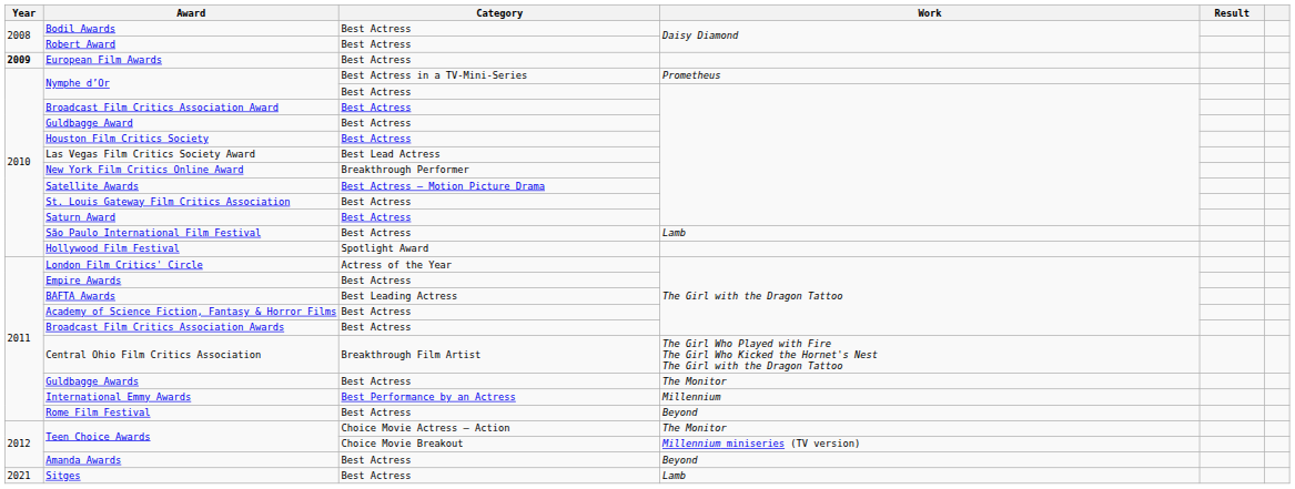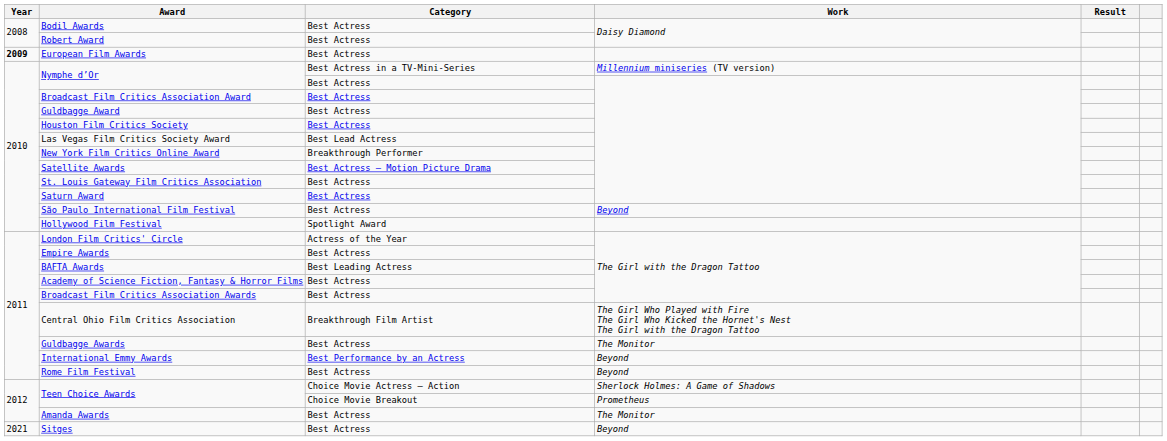 <table class="wikitable plainrowheaders sortable">
 <tr>
 <th style="width:3%;" scope="col">Year</th>
 <th style="width:23%;" scope="col">Award</th>
 <th style="width:25%;" scope="col">Category</th>
 <th>Work</th>
 <th style="width:5%;" scope="col">Result</th>
 <th style="width:2%;" scope="col"></th>
 </tr>
 <tr>
 <td rowspan="2">2008</td>
 <td><a href='#'>Bodil Awards</a></td>
 <td>Best Actress</td>
 <td rowspan="2"><em>Daisy Diamond</em></td>
 <td></td>
 <td></td>
 </tr>
 <tr>
 <td><a href='#'>Robert Award</a></td>
 <td>Best Actress</td>
 <td></td>
 <td></td>
 </tr>
 <tr>
 <td><strong>2009</strong></td>
 <td><a href='#'>European Film Awards</a></td>
 <td>Best Actress</td>
 <td><em></em></td>
 <td></td>
 <td></td>
 </tr>
 <tr>
 <td rowspan="12">2010</td>
 <td rowspan="2"><a href='#'>Nymphe d’Or</a></td>
 <td>Best Actress in a TV-Mini-Series</td>
-<td><em>Prometheus</em></td>
+<td><a href='#'><em>Millennium</em> miniseries</a> (TV version)</td>
 <td></td>
 <td></td>
 </tr>
 <tr>
 <td>Best Actress</td>
 <td rowspan="9"><em></em></td>
 <td></td>
 <td></td>
 </tr>
 <tr>
 <td><a href='#'>Broadcast Film Critics Association Award</a></td>
 <td><a href='#'>Best Actress</a></td>
 <td></td>
 <td></td>
 </tr>
 <tr>
 <td><a href='#'>Guldbagge Award</a></td>
 <td>Best Actress</td>
 <td></td>
 <td></td>
 </tr>
 <tr>
 <td><a href='#'>Houston Film Critics Society</a></td>
 <td><a href='#'>Best Actress</a></td>
 <td></td>
 <td></td>
 </tr>
 <tr>
 <td>Las Vegas Film Critics Society Award</td>
 <td>Best Lead Actress</td>
 <td></td>
 <td></td>
 </tr>
 <tr>
 <td><a href='#'>New York Film Critics Online Award</a></td>
 <td>Breakthrough Performer</td>
 <td></td>
 <td></td>
 </tr>
 <tr>
 <td><a href='#'>Satellite Awards</a></td>
 <td><a href='#'>Best Actress – Motion Picture Drama</a></td>
 <td></td>
 <td></td>
 </tr>
 <tr>
 <td><a href='#'>St. Louis Gateway Film Critics Association</a></td>
 <td>Best Actress</td>
 <td></td>
 <td></td>
 </tr>
 <tr>
 <td><a href='#'>Saturn Award</a></td>
 <td><a href='#'>Best Actress</a></td>
 <td></td>
 <td></td>
 </tr>
 <tr>
 <td><a href='#'>São Paulo International Film Festival</a></td>
 <td>Best Actress</td>
-<td><em>Lamb</em></td>
+<td><em><a href='#'>Beyond</a></em></td>
 <td></td>
 <td></td>
 </tr>
 <tr>
 <td><a href='#'>Hollywood Film Festival</a></td>
 <td>Spotlight Award</td>
 <td></td>
 <td></td>
 <td></td>
 </tr>
 <tr>
 <td rowspan="9">2011</td>
 <td><a href='#'>London Film Critics' Circle</a></td>
 <td>Actress of the Year</td>
 <td rowspan="5"><em>The Girl with the Dragon Tattoo</em></td>
 <td></td>
 <td></td>
 </tr>
 <tr>
 <td><a href='#'>Empire Awards</a></td>
 <td>Best Actress</td>
 <td></td>
 <td></td>
 </tr>
 <tr>
 <td><a href='#'>BAFTA Awards</a></td>
 <td>Best Leading Actress</td>
 <td></td>
 <td></td>
 </tr>
 <tr>
 <td><a href='#'>Academy of Science Fiction, Fantasy & Horror Films</a></td>
 <td>Best Actress</td>
 <td></td>
 <td></td>
 </tr>
 <tr>
 <td><a href='#'>Broadcast Film Critics Association Awards</a></td>
 <td>Best Actress</td>
 <td></td>
 <td></td>
 </tr>
 <tr>
 <td>Central Ohio Film Critics Association</td>
 <td>Breakthrough Film Artist</td>
 <td><em>The Girl Who Played with Fire</em><br><em>The Girl Who Kicked the Hornet's Nest</em><br><em>The Girl with the Dragon Tattoo</em></td>
 <td></td>
 <td></td>
 </tr>
 <tr>
 <td><a href='#'>Guldbagge Awards</a></td>
 <td>Best Actress</td>
 <td><em>The Monitor</em></td>
 <td></td>
 <td></td>
 </tr>
 <tr>
 <td><a href='#'>International Emmy Awards</a></td>
 <td><a href='#'>Best Performance by an Actress</a></td>
-<td><em>Millennium</em></td>
+<td><em>Beyond</em></td>
 <td></td>
 <td></td>
 </tr>
 <tr>
 <td><a href='#'>Rome Film Festival</a></td>
 <td>Best Actress</td>
 <td><em>Beyond</em></td>
 <td></td>
 <td></td>
 </tr>
 <tr>
 <td rowspan="3">2012</td>
 <td rowspan=2><a href='#'>Teen Choice Awards</a></td>
 <td>Choice Movie Actress – Action</td>
-<td><em>The Monitor</em></td>
+<td><em>Sherlock Holmes: A Game of Shadows</em></td>
 <td></td>
 <td></td>
 </tr>
 <tr>
 <td>Choice Movie Breakout</td>
-<td><a href='#'><em>Millennium</em> miniseries</a> (TV version)</td>
+<td><em>Prometheus</em></td>
 <td></td>
 <td></td>
 </tr>
 <tr>
 <td><a href='#'>Amanda Awards</a></td>
 <td>Best Actress</td>
-<td><em>Beyond</em></td>
+<td><em>The Monitor</em></td>
 <td></td>
 <td></td>
 </tr>
 <tr>
 <td>2021</td>
 <td><a href='#'>Sitges</a></td>
 <td>Best Actress</td>
-<td><em>Lamb</em></td>
+<td><em>Beyond</em></td>
 <td></td>
 <td></td>
 </tr>
 </table>
